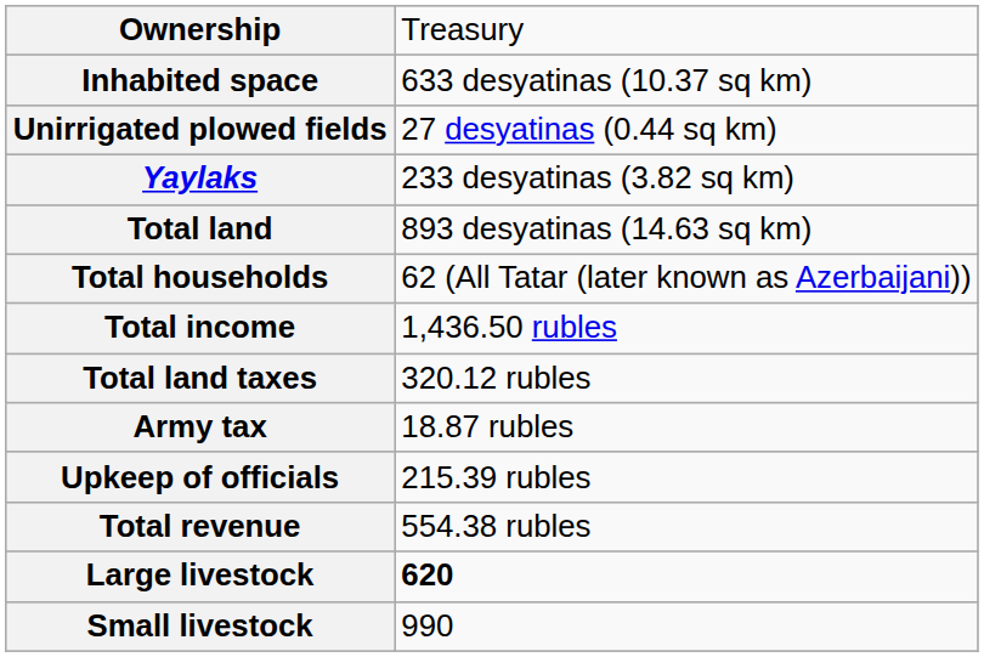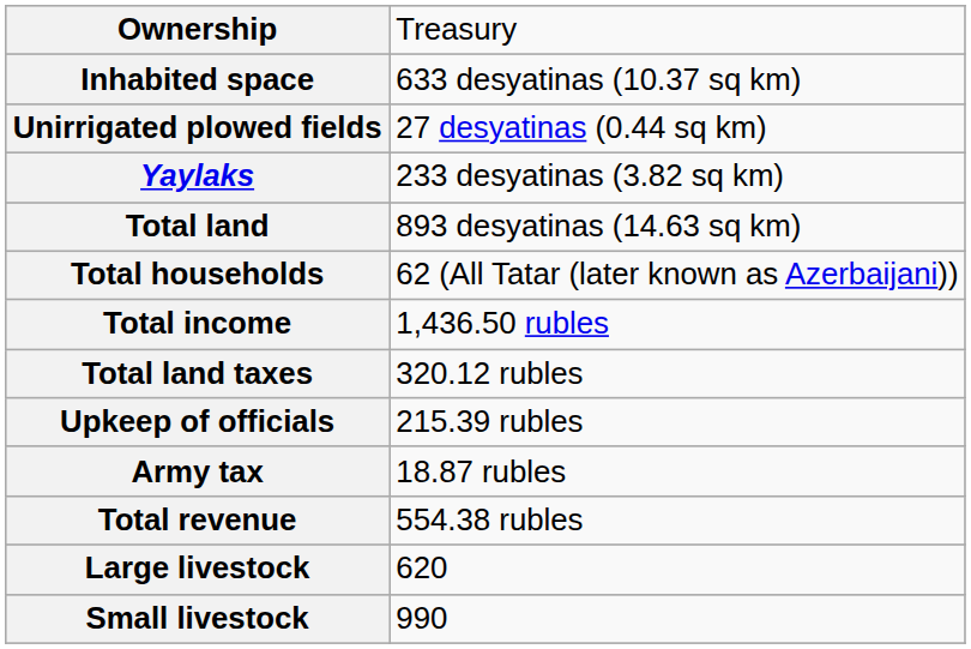 <table class="wikitable">
 <tr>
 <th>Ownership</th>
 <td>Treasury</td>
 </tr>
 <tr>
 <th>Inhabited space</th>
 <td>633 desyatinas (10.37 sq km)</td>
 </tr>
 <tr>
 <th>Unirrigated plowed fields</th>
 <td>27 <a href='#'>desyatinas</a> (0.44 sq km)</td>
 </tr>
 <tr>
 <th><a href='#'><em>Yaylaks</em></a></th>
 <td>233 desyatinas (3.82 sq km)</td>
 </tr>
 <tr>
 <th>Total land</th>
 <td>893 desyatinas (14.63 sq km)</td>
 </tr>
 <tr>
 <th>Total households</th>
 <td>62 (All Tatar (later known as <a href='#'>Azerbaijani</a>))</td>
 </tr>
 <tr>
 <th>Total income</th>
 <td>1,436.50 <a href='#'>rubles</a></td>
 </tr>
 <tr>
 <th>Total land taxes</th>
 <td>320.12 rubles</td>
 </tr>
 <tr>
+<th>Upkeep of officials</th>
+<td>215.39 rubles</td>
+</tr>
+<tr>
 <th>Army tax</th>
 <td>18.87 rubles</td>
-</tr>
-<tr>
-<th>Upkeep of officials</th>
-<td>215.39 rubles</td>
 </tr>
 <tr>
 <th>Total revenue</th>
 <td>554.38 rubles</td>
 </tr>
 <tr>
 <th>Large livestock</th>
-<td><strong>620</strong></td>
+<td>620</td>
 </tr>
 <tr>
 <th>Small livestock</th>
 <td>990</td>
 </tr>
 </table>
